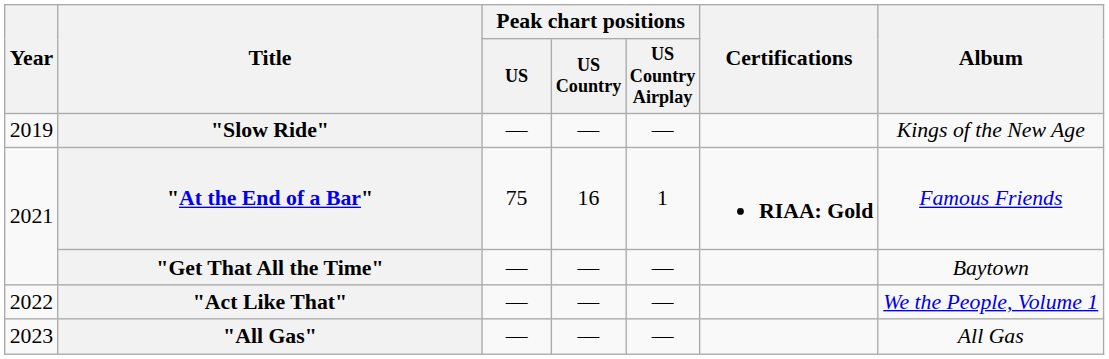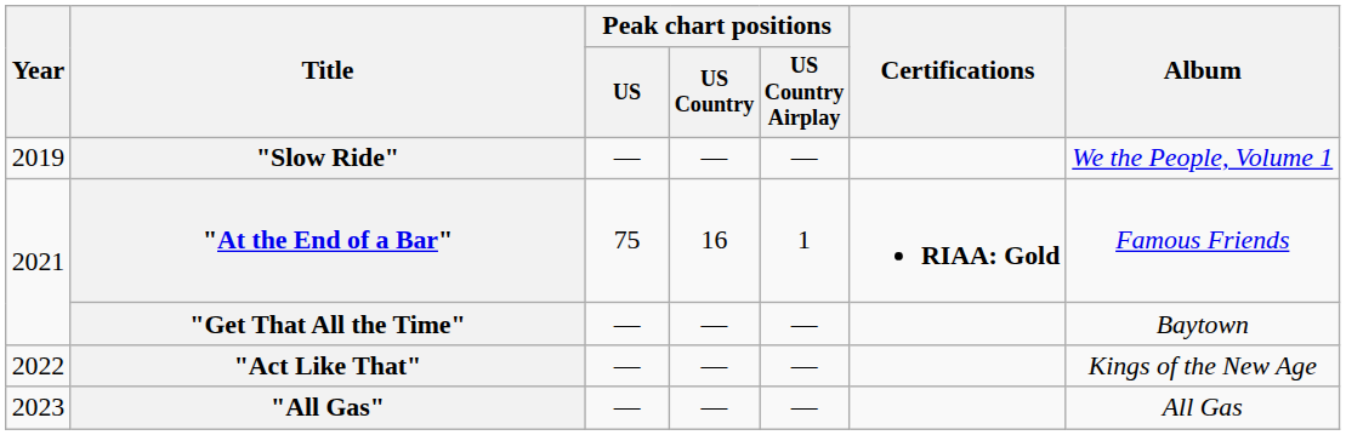 <table class="wikitable plainrowheaders" style="text-align:center;">
 <tr>
 <th scope="col" rowspan="2">Year</th>
 <th scope="col" rowspan="2" style="width:19em;">Title</th>
 <th scope="col" colspan="3">Peak chart positions</th>
 <th scope="col" rowspan="2">Certifications</th>
 <th scope="col" rowspan="2">Album</th>
 </tr>
 <tr style="font-size:smaller;">
 <th scope="col" style="width:45px;">US<br></th>
 <th scope="col" style="width:45px;">US Country<br></th>
 <th scope="col" style="width:45px;">US Country Airplay<br></th>
 </tr>
 <tr>
 <td>2019</td>
 <th scope="row">"Slow Ride"<br></th>
 <td>—</td>
 <td>—</td>
 <td>—</td>
 <td></td>
-<td><em>Kings of the New Age</em></td>
+<td><em><a href='#'>We the People, Volume 1</a></em></td>
 </tr>
 <tr>
 <td rowspan="2">2021</td>
 <th scope="row">"<a href='#'>At the End of a Bar</a>"<br></th>
 <td>75</td>
 <td>16</td>
 <td>1</td>
 <td><strong><br><ul><li>RIAA: Gold</li></ul></strong></td>
 <td><em><a href='#'>Famous Friends</a></em></td>
 </tr>
 <tr>
 <th scope="row">"Get That All the Time"<br></th>
 <td>—</td>
 <td>—</td>
 <td>—</td>
 <td></td>
 <td><em>Baytown</em></td>
 </tr>
 <tr>
 <td>2022</td>
 <th scope="row">"Act Like That"<br></th>
 <td>—</td>
 <td>—</td>
 <td>—</td>
 <td></td>
-<td><em><a href='#'>We the People, Volume 1</a></em></td>
+<td><em>Kings of the New Age</em></td>
 </tr>
 <tr>
 <td>2023</td>
 <th scope="row">"All Gas"<br></th>
 <td>—</td>
 <td>—</td>
 <td>—</td>
 <td></td>
 <td><em>All Gas</em></td>
 </tr>
 </table>
